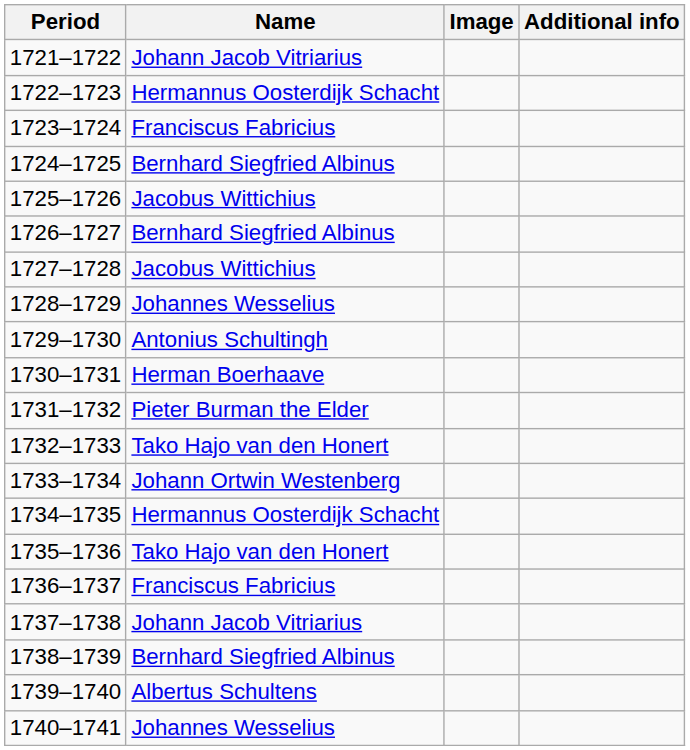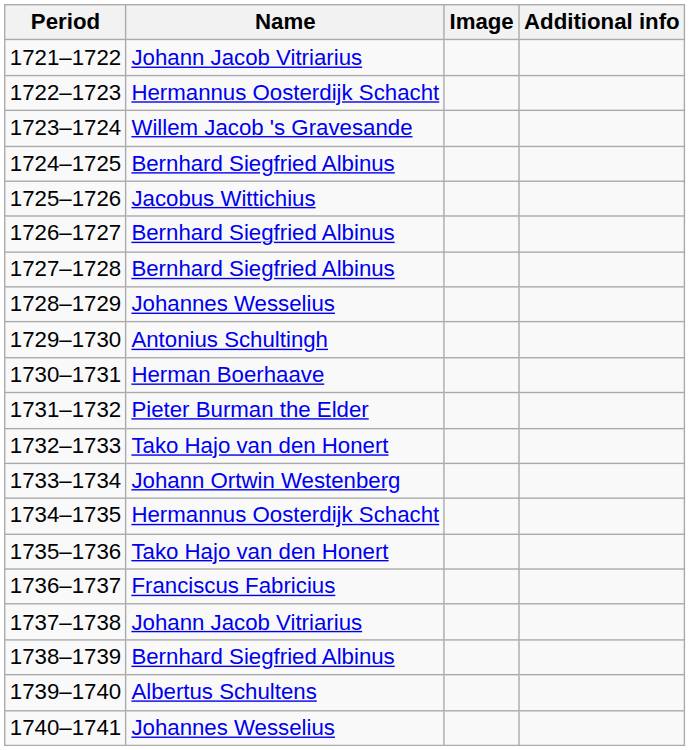 <table class="wikitable">
 <tr>
 <th>Period</th>
 <th>Name</th>
 <th>Image</th>
 <th>Additional info</th>
 </tr>
 <tr>
 <td>1721–1722</td>
 <td><a href='#'>Johann Jacob Vitriarius</a></td>
 <td></td>
 <td></td>
 </tr>
 <tr>
 <td>1722–1723</td>
 <td><a href='#'>Hermannus Oosterdijk Schacht</a></td>
 <td></td>
 <td></td>
 </tr>
 <tr>
 <td>1723–1724</td>
-<td><a href='#'>Franciscus Fabricius</a></td>
+<td><a href='#'>Willem Jacob 's Gravesande</a></td>
 <td></td>
 <td></td>
 </tr>
 <tr>
 <td>1724–1725</td>
 <td><a href='#'>Bernhard Siegfried Albinus</a></td>
 <td></td>
 <td></td>
 </tr>
 <tr>
 <td>1725–1726</td>
 <td><a href='#'>Jacobus Wittichius</a></td>
 <td></td>
 <td></td>
 </tr>
 <tr>
 <td>1726–1727</td>
 <td><a href='#'>Bernhard Siegfried Albinus</a></td>
 <td></td>
 <td></td>
 </tr>
 <tr>
 <td>1727–1728</td>
-<td><a href='#'>Jacobus Wittichius</a></td>
+<td><a href='#'>Bernhard Siegfried Albinus</a></td>
 <td></td>
 <td></td>
 </tr>
 <tr>
 <td>1728–1729</td>
 <td><a href='#'>Johannes Wesselius</a></td>
 <td></td>
 <td></td>
 </tr>
 <tr>
 <td>1729–1730</td>
 <td><a href='#'>Antonius Schultingh</a></td>
 <td></td>
 <td></td>
 </tr>
 <tr>
 <td>1730–1731</td>
 <td><a href='#'>Herman Boerhaave</a></td>
 <td></td>
 <td></td>
 </tr>
 <tr>
 <td>1731–1732</td>
 <td><a href='#'>Pieter Burman the Elder</a></td>
 <td></td>
 <td></td>
 </tr>
 <tr>
 <td>1732–1733</td>
 <td><a href='#'>Tako Hajo van den Honert</a></td>
 <td></td>
 <td></td>
 </tr>
 <tr>
 <td>1733–1734</td>
 <td><a href='#'>Johann Ortwin Westenberg</a></td>
 <td></td>
 <td></td>
 </tr>
 <tr>
 <td>1734–1735</td>
 <td><a href='#'>Hermannus Oosterdijk Schacht</a></td>
 <td></td>
 <td></td>
 </tr>
 <tr>
 <td>1735–1736</td>
 <td><a href='#'>Tako Hajo van den Honert</a></td>
 <td></td>
 <td></td>
 </tr>
 <tr>
 <td>1736–1737</td>
 <td><a href='#'>Franciscus Fabricius</a></td>
 <td></td>
 <td></td>
 </tr>
 <tr>
 <td>1737–1738</td>
 <td><a href='#'>Johann Jacob Vitriarius</a></td>
 <td></td>
 <td></td>
 </tr>
 <tr>
 <td>1738–1739</td>
 <td><a href='#'>Bernhard Siegfried Albinus</a></td>
 <td></td>
 <td></td>
 </tr>
 <tr>
 <td>1739–1740</td>
 <td><a href='#'>Albertus Schultens</a></td>
 <td></td>
 <td></td>
 </tr>
 <tr>
 <td>1740–1741</td>
 <td><a href='#'>Johannes Wesselius</a></td>
 <td></td>
 <td></td>
 </tr>
 <tr>
 </tr>
 </table>
